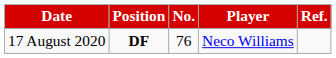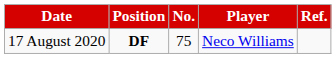 <table class="wikitable plainrowheaders sortable">
 <tr>
 <th style="background:#d50000; color:white;">Date</th>
 <th style="background:#d50000; color:white;">Position</th>
 <th style="background:#d50000; color:white;">No.</th>
 <th style="background:#d50000; color:white;">Player</th>
 <th style="background:#d50000; color:white;">Ref.</th>
 </tr>
 <tr>
 <td>17 August 2020</td>
 <td style="text-align:center;"><strong>DF</strong></td>
-<td style="text-align:center;">76</td>
+<td style="text-align:center;">75</td>
 <td> <a href='#'>Neco Williams</a></td>
 <td></td>
 </tr>
 </table>
